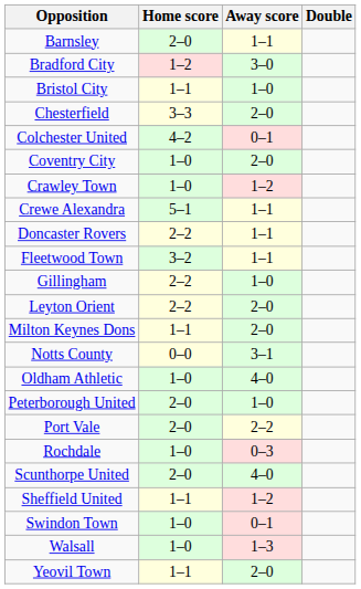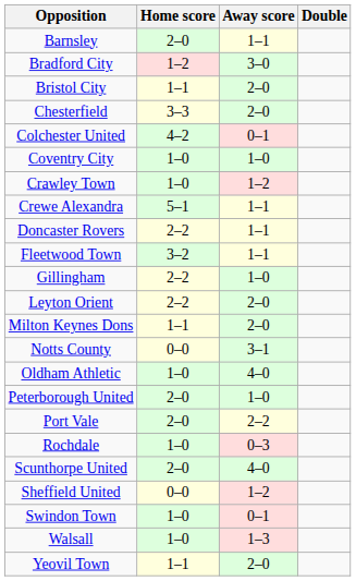 <table class="wikitable" style="text-align: center;">
 <tr>
 <th>Opposition</th>
 <th>Home score</th>
 <th>Away score</th>
 <th>Double</th>
 </tr>
 <tr>
 <td><a href='#'>Barnsley</a></td>
 <td style="background:#dfd;">2–0</td>
 <td style="background:#ffd;">1–1</td>
 <td></td>
 </tr>
 <tr>
 <td><a href='#'>Bradford City</a></td>
 <td style="background:#fdd;">1–2</td>
 <td style="background:#dfd;">3–0</td>
 <td></td>
 </tr>
 <tr>
 <td><a href='#'>Bristol City</a></td>
 <td style="background:#ffd;">1–1</td>
-<td style="background:#dfd;">1–0</td>
+<td style="background:#dfd;">2–0</td>
 <td></td>
 </tr>
 <tr>
 <td><a href='#'>Chesterfield</a></td>
 <td style="background:#ffd;">3–3</td>
 <td style="background:#dfd;">2–0</td>
 <td></td>
 </tr>
 <tr>
 <td><a href='#'>Colchester United</a></td>
 <td style="background:#dfd;">4–2</td>
 <td style="background:#fdd;">0–1</td>
 <td></td>
 </tr>
 <tr>
 <td><a href='#'>Coventry City</a></td>
 <td style="background:#dfd;">1–0</td>
-<td style="background:#dfd;">2–0</td>
+<td style="background:#dfd;">1–0</td>
 <td></td>
 </tr>
 <tr>
 <td><a href='#'>Crawley Town</a></td>
 <td style="background:#dfd;">1–0</td>
 <td style="background:#fdd;">1–2</td>
 <td></td>
 </tr>
 <tr>
 <td><a href='#'>Crewe Alexandra</a></td>
 <td style="background:#dfd;">5–1</td>
 <td style="background:#ffd;">1–1</td>
 <td></td>
 </tr>
 <tr>
 <td><a href='#'>Doncaster Rovers</a></td>
 <td style="background:#ffd;">2–2</td>
 <td style="background:#ffd;">1–1</td>
 <td></td>
 </tr>
 <tr>
 <td><a href='#'>Fleetwood Town</a></td>
 <td style="background:#dfd;">3–2</td>
 <td style="background:#ffd;">1–1</td>
 <td></td>
 </tr>
 <tr>
 <td><a href='#'>Gillingham</a></td>
 <td style="background:#ffd;">2–2</td>
 <td style="background:#dfd;">1–0</td>
 <td></td>
 </tr>
 <tr>
 <td><a href='#'>Leyton Orient</a></td>
 <td style="background:#ffd;">2–2</td>
 <td style="background:#dfd;">2–0</td>
 <td></td>
 </tr>
 <tr>
 <td><a href='#'>Milton Keynes Dons</a></td>
 <td style="background:#ffd;">1–1</td>
 <td style="background:#dfd;">2–0</td>
 <td></td>
 </tr>
 <tr>
 <td><a href='#'>Notts County</a></td>
 <td style="background:#ffd;">0–0</td>
 <td style="background:#dfd;">3–1</td>
 <td></td>
 </tr>
 <tr>
 <td><a href='#'>Oldham Athletic</a></td>
 <td style="background:#dfd;">1–0</td>
 <td style="background:#dfd;">4–0</td>
 <td></td>
 </tr>
 <tr>
 <td><a href='#'>Peterborough United</a></td>
 <td style="background:#dfd;">2–0</td>
 <td style="background:#dfd;">1–0</td>
 <td></td>
 </tr>
 <tr>
 <td><a href='#'>Port Vale</a></td>
 <td style="background:#dfd;">2–0</td>
 <td style="background:#ffd;">2–2</td>
 <td></td>
 </tr>
 <tr>
 <td><a href='#'>Rochdale</a></td>
 <td style="background:#dfd;">1–0</td>
 <td style="background:#fdd;">0–3</td>
 <td></td>
 </tr>
 <tr>
 <td><a href='#'>Scunthorpe United</a></td>
 <td style="background:#dfd;">2–0</td>
 <td style="background:#dfd;">4–0</td>
 <td></td>
 </tr>
 <tr>
 <td><a href='#'>Sheffield United</a></td>
-<td style="background:#ffd;">1–1</td>
+<td style="background:#ffd;">0–0</td>
 <td style="background:#fdd;">1–2</td>
 <td></td>
 </tr>
 <tr>
 <td><a href='#'>Swindon Town</a></td>
 <td style="background:#dfd;">1–0</td>
 <td style="background:#fdd;">0–1</td>
 <td></td>
 </tr>
 <tr>
 <td><a href='#'>Walsall</a></td>
 <td style="background:#dfd;">1–0</td>
 <td style="background:#fdd;">1–3</td>
 <td></td>
 </tr>
 <tr>
 <td><a href='#'>Yeovil Town</a></td>
 <td style="background:#ffd;">1–1</td>
 <td style="background:#dfd;">2–0</td>
 <td></td>
 </tr>
 </table>
